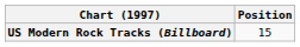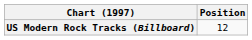 <table class="wikitable plainrowheaders" style="text-align:center">
 <tr>
 <th>Chart (1997)</th>
 <th>Position</th>
 </tr>
 <tr>
 <th scope="row">US Modern Rock Tracks (<em>Billboard</em>)</th>
-<td>15</td>
+<td>12</td>
 </tr>
 </table>
